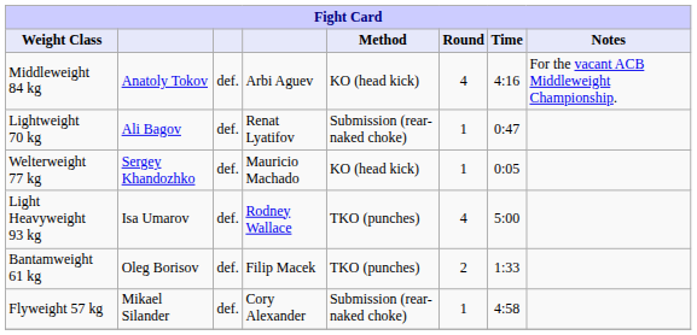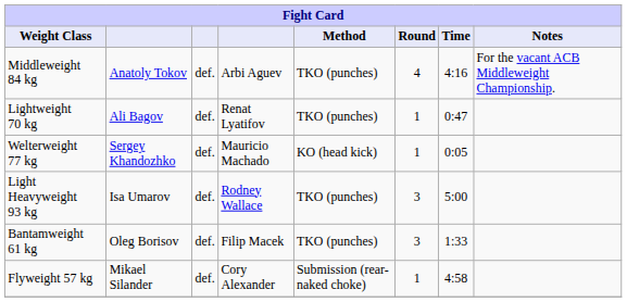 <table class="wikitable" style="font-size: 80%;">
 <tr>
 <th colspan="8" style="background-color: #ccf; color: #000080; text-align: center;"><strong>Fight Card</strong></th>
 </tr>
 <tr>
 <th colspan="1" style="background-color: #E6E8FA; color: #000000; text-align: center;">Weight Class</th>
 <th colspan="1" style="background-color: #E6E8FA; color: #000000; text-align: center;"></th>
 <th colspan="1" style="background-color: #E6E8FA; color: #000000; text-align: center;"></th>
 <th colspan="1" style="background-color: #E6E8FA; color: #000000; text-align: center;"></th>
 <th colspan="1" style="background-color: #E6E8FA; color: #000000; text-align: center;">Method</th>
 <th colspan="1" style="background-color: #E6E8FA; color: #000000; text-align: center;">Round</th>
 <th colspan="1" style="background-color: #E6E8FA; color: #000000; text-align: center;">Time</th>
 <th colspan="1" style="background-color: #E6E8FA; color: #000000; text-align: center;">Notes</th>
 </tr>
 <tr>
 <td>Middleweight 84 kg</td>
 <td> <a href='#'>Anatoly Tokov</a></td>
 <td>def.</td>
 <td> Arbi Aguev</td>
-<td>KO (head kick)</td>
+<td>TKO (punches)</td>
 <td align=center>4</td>
 <td align=center>4:16</td>
 <td>For the <a href='#'>vacant ACB Middleweight Championship</a>.</td>
 </tr>
 <tr>
 <td>Lightweight 70 kg</td>
 <td> <a href='#'>Ali Bagov</a></td>
 <td>def.</td>
 <td> Renat Lyatifov</td>
-<td>Submission (rear-naked choke)</td>
+<td>TKO (punches)</td>
 <td align=center>1</td>
 <td align=center>0:47</td>
 <td></td>
 </tr>
 <tr>
 <td>Welterweight 77 kg</td>
 <td> <a href='#'>Sergey Khandozhko</a></td>
 <td>def.</td>
 <td> Mauricio Machado</td>
 <td>KO (head kick)</td>
 <td align=center>1</td>
 <td align=center>0:05</td>
 <td></td>
 </tr>
 <tr>
 <td>Light Heavyweight 93 kg</td>
 <td> Isa Umarov</td>
 <td>def.</td>
 <td> <a href='#'>Rodney Wallace</a></td>
 <td>TKO (punches)</td>
-<td align=center>4</td>
+<td align=center>3</td>
 <td align=center>5:00</td>
 <td></td>
 </tr>
 <tr>
 <td>Bantamweight 61 kg</td>
 <td> Oleg Borisov</td>
 <td>def.</td>
 <td> Filip Macek</td>
 <td>TKO (punches)</td>
-<td align=center>2</td>
+<td align=center>3</td>
 <td align=center>1:33</td>
 <td></td>
 </tr>
 <tr>
 <td>Flyweight 57 kg</td>
 <td> Mikael Silander</td>
 <td>def.</td>
 <td> Cory Alexander</td>
 <td>Submission (rear-naked choke)</td>
 <td align=center>1</td>
 <td align=center>4:58</td>
 <td></td>
 </tr>
 <tr>
 </tr>
 </table>
